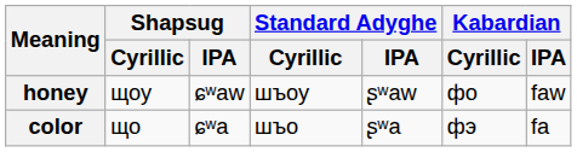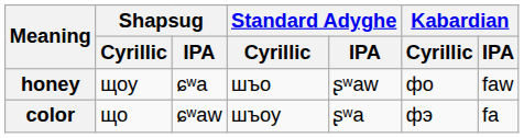 <table class="wikitable">
 <tr>
 <th rowspan="2">Meaning</th>
 <th colspan="2">Shapsug</th>
 <th colspan="2"><a href='#'>Standard Adyghe</a></th>
 <th colspan="2"><a href='#'>Kabardian</a></th>
 </tr>
 <tr>
 <th>Cyrillic</th>
 <th>IPA</th>
 <th>Cyrillic</th>
 <th>IPA</th>
 <th>Cyrillic</th>
 <th>IPA</th>
 </tr>
 <tr>
 <th>honey</th>
 <td>щоу</td>
-<td>ɕʷaw</td>
-<td>шъоу</td>
+<td>ɕʷa</td>
+<td>шъо</td>
 <td>ʂʷaw</td>
 <td>фо</td>
 <td>faw</td>
 </tr>
 <tr>
 <th>color</th>
 <td>що</td>
-<td>ɕʷa</td>
-<td>шъо</td>
+<td>ɕʷaw</td>
+<td>шъоу</td>
 <td>ʂʷa</td>
 <td>фэ</td>
 <td>fa</td>
 </tr>
 </table>
